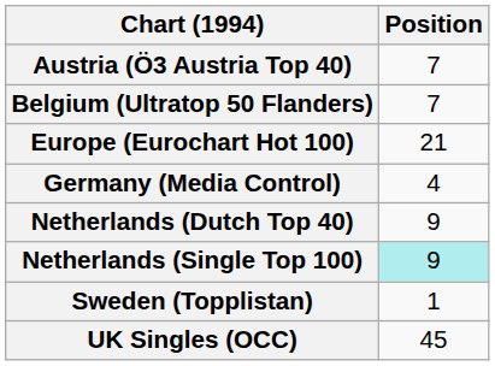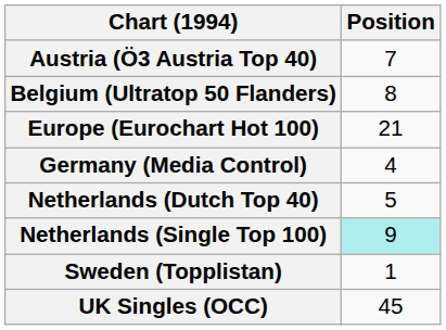 <table class="wikitable sortable plainrowheaders">
 <tr>
 <th>Chart (1994)</th>
 <th>Position</th>
 </tr>
 <tr>
 <th scope="row">Austria (Ö3 Austria Top 40)</th>
 <td style="text-align:center;">7</td>
 </tr>
 <tr>
 <th scope="row">Belgium (Ultratop 50 Flanders)</th>
-<td style="text-align:center;">7</td>
+<td style="text-align:center;">8</td>
 </tr>
 <tr>
 <th scope="row">Europe (Eurochart Hot 100)</th>
 <td style="text-align:center;">21</td>
 </tr>
 <tr>
 <th scope="row">Germany (Media Control)</th>
 <td style="text-align:center;">4</td>
 </tr>
 <tr>
 <th scope="row">Netherlands (Dutch Top 40)</th>
-<td style="text-align:center;">9</td>
+<td style="text-align:center;">5</td>
 </tr>
 <tr>
 <th scope="row">Netherlands (Single Top 100)</th>
 <td style="background: paleturquoise; text-align:center;">9</td>
 </tr>
 <tr>
 <th scope="row">Sweden (Topplistan)</th>
 <td style="text-align:center;">1</td>
 </tr>
 <tr>
 <th scope="row">UK Singles (OCC)</th>
 <td style="text-align:center;">45</td>
 </tr>
 </table>
